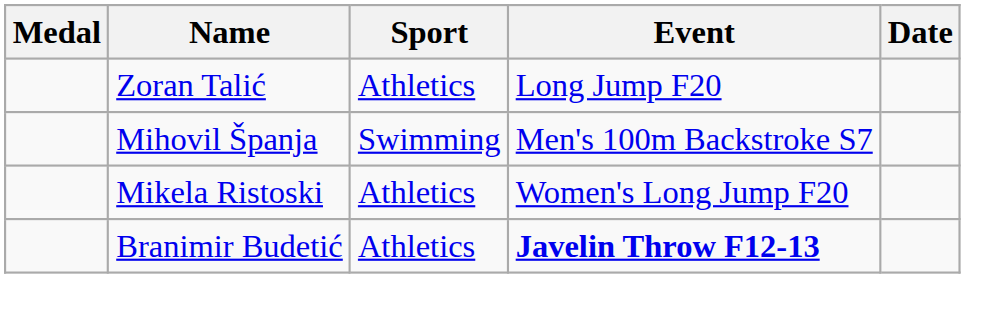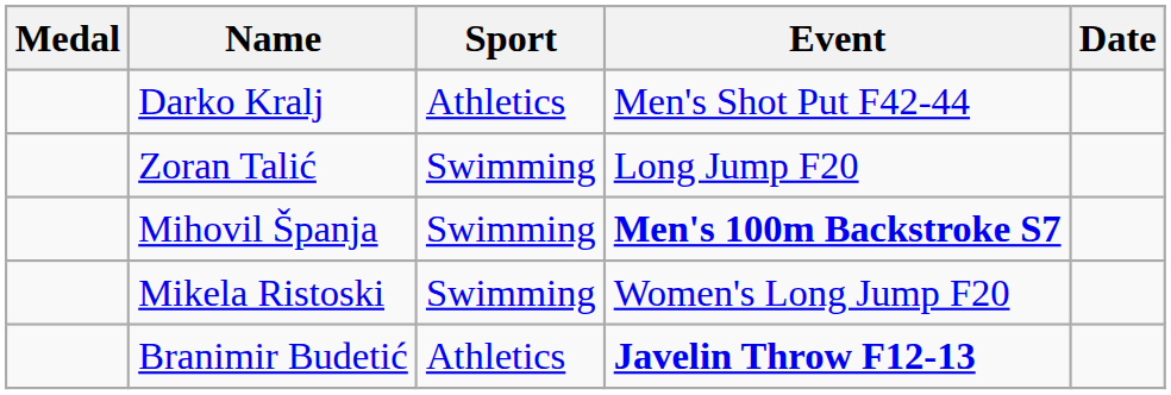 <table class="wikitable sortable" style="font-size: 95%">
 <tr>
 <th>Medal</th>
 <th>Name</th>
 <th>Sport</th>
 <th>Event</th>
 <th>Date</th>
 </tr>
 <tr>
 <td></td>
+<td><a href='#'>Darko Kralj</a></td>
+<td><a href='#'>Athletics</a></td>
+<td><a href='#'>Men's Shot Put F42-44</a></td>
+<td></td>
+</tr>
+<tr>
+<td></td>
 <td><a href='#'>Zoran Talić</a></td>
-<td><a href='#'>Athletics</a></td>
+<td><a href='#'>Swimming</a></td>
 <td><a href='#'>Long Jump F20</a></td>
 <td></td>
 </tr>
 <tr>
 <td></td>
 <td><a href='#'>Mihovil Španja</a></td>
 <td><a href='#'>Swimming</a></td>
-<td><a href='#'>Men's 100m Backstroke S7</a></td>
+<td><strong><a href='#'>Men's 100m Backstroke S7</a></strong></td>
 <td></td>
 </tr>
 <tr>
 <td></td>
 <td><a href='#'>Mikela Ristoski</a></td>
-<td><a href='#'>Athletics</a></td>
+<td><a href='#'>Swimming</a></td>
 <td><a href='#'>Women's Long Jump F20</a></td>
 <td></td>
 </tr>
 <tr>
 <td></td>
 <td><a href='#'>Branimir Budetić</a></td>
 <td><a href='#'>Athletics</a></td>
 <td><strong><a href='#'>Javelin Throw F12-13</a></strong></td>
 <td></td>
 </tr>
 </table>
